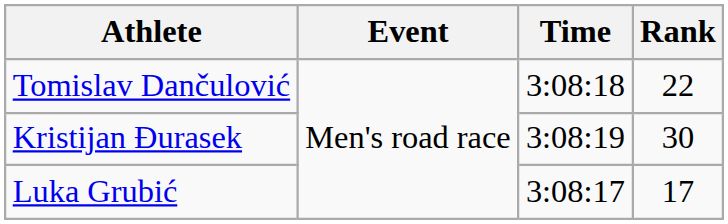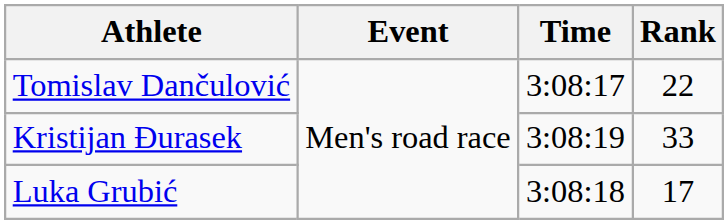 <table class=wikitable style="font-size:90%">
 <tr>
 <th>Athlete</th>
 <th>Event</th>
 <th>Time</th>
 <th>Rank</th>
 </tr>
 <tr align=center>
 <td align=left><a href='#'>Tomislav Dančulović</a></td>
 <td align=left rowspan=3>Men's road race</td>
-<td>3:08:18</td>
+<td>3:08:17</td>
 <td>22</td>
 </tr>
 <tr align=center>
 <td align=left><a href='#'>Kristijan Đurasek</a></td>
 <td>3:08:19</td>
-<td>30</td>
+<td>33</td>
 </tr>
 <tr align=center>
 <td align=left><a href='#'>Luka Grubić</a></td>
-<td>3:08:17</td>
+<td>3:08:18</td>
 <td>17</td>
 </tr>
 </table>
